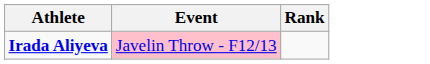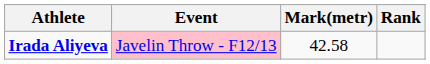 <table class=wikitable>
 <tr>
 <th>Athlete</th>
 <th>Event</th>
+<th>Mark(metr)</th>
 <th>Rank</th>
 </tr>
 <tr>
 <td><strong><a href='#'>Irada Aliyeva</a></strong></td>
 <td style="background: pink;"><a href='#'>Javelin Throw - F12/13</a></td>
+<td align="center">42.58</td>
 <td align="center"></td>
 </tr>
 </table>
